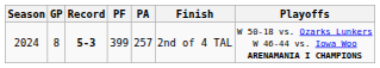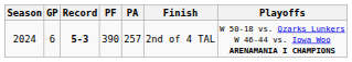 <table class="wikitable" style="text-align:center">
 <tr>
 <th>Season</th>
 <th>GP</th>
 <th>Record</th>
 <th>PF</th>
 <th>PA</th>
 <th>Finish</th>
 <th>Playoffs</th>
 </tr>
 <tr>
 <td>2024</td>
-<td>8</td>
+<td>6</td>
 <td><strong>5-3</strong></td>
-<td>399</td>
+<td>390</td>
 <td>257</td>
 <td>2nd of 4 TAL</td>
 <td><small>W 50-18 vs. <a href='#'>Ozarks Lunkers</a><br>W 46-44 vs. <a href='#'>Iowa Woo</a><br><strong>ARENAMANIA I CHAMPIONS</strong></small></td>
 </tr>
 </table>
